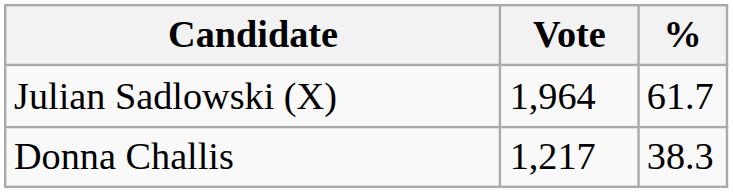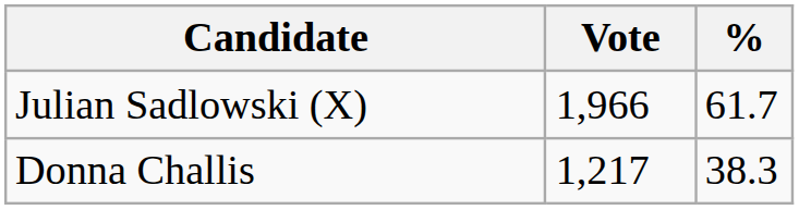 <table class="wikitable">
 <tr>
 <th bgcolor="#DDDDFF" width="200px">Candidate</th>
 <th bgcolor="#DDDDFF" width="50px">Vote</th>
 <th bgcolor="#DDDDFF" width="30px">%</th>
 </tr>
 <tr>
 <td>Julian Sadlowski (X)</td>
-<td>1,964</td>
+<td>1,966</td>
 <td>61.7</td>
 </tr>
 <tr>
 <td>Donna Challis</td>
 <td>1,217</td>
 <td>38.3</td>
 </tr>
 </table>
